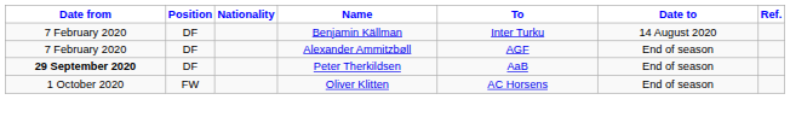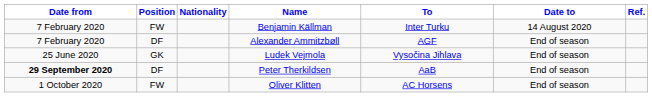 <table class="wikitable" style="text-align:center; font-size:90%; ">
 <tr>
 <th style="background:#ffffff; color:blue; width:200px;">Date from</th>
 <th style="background:#ffffff; color:blue; width:50px;">Position</th>
 <th style="background:#ffffff; color:blue; width:50px;">Nationality</th>
 <th style="background:#ffffff; color:blue; width:200px;">Name</th>
 <th style="background:#ffffff; color:blue; width:200px;">To</th>
 <th style="background:#ffffff; color:blue; width:200px;">Date to</th>
 <th style="background:#ffffff; color:blue; width:25;">Ref.</th>
 </tr>
 <tr>
 <td>7 February 2020</td>
-<td>DF</td>
+<td>FW</td>
 <td></td>
 <td><a href='#'>Benjamin Källman</a></td>
 <td><a href='#'>Inter Turku</a></td>
 <td>14 August 2020</td>
 <td></td>
 </tr>
 <tr>
 <td>7 February 2020</td>
 <td>DF</td>
 <td></td>
 <td><a href='#'>Alexander Ammitzbøll</a></td>
 <td><a href='#'>AGF</a></td>
+<td>End of season</td>
+<td></td>
+</tr>
+<tr>
+<td>25 June 2020</td>
+<td>GK</td>
+<td></td>
+<td><a href='#'>Ludek Vejmola</a></td>
+<td><a href='#'>Vysočina Jihlava</a></td>
 <td>End of season</td>
 <td></td>
 </tr>
 <tr>
 <td><strong>29 September 2020</strong></td>
 <td>DF</td>
 <td></td>
 <td><a href='#'>Peter Therkildsen</a></td>
 <td><a href='#'>AaB</a></td>
 <td>End of season</td>
 <td></td>
 </tr>
 <tr>
 <td>1 October 2020</td>
 <td>FW</td>
 <td></td>
 <td><a href='#'>Oliver Klitten</a></td>
 <td><a href='#'>AC Horsens</a></td>
 <td>End of season</td>
 <td></td>
 </tr>
 </table>
